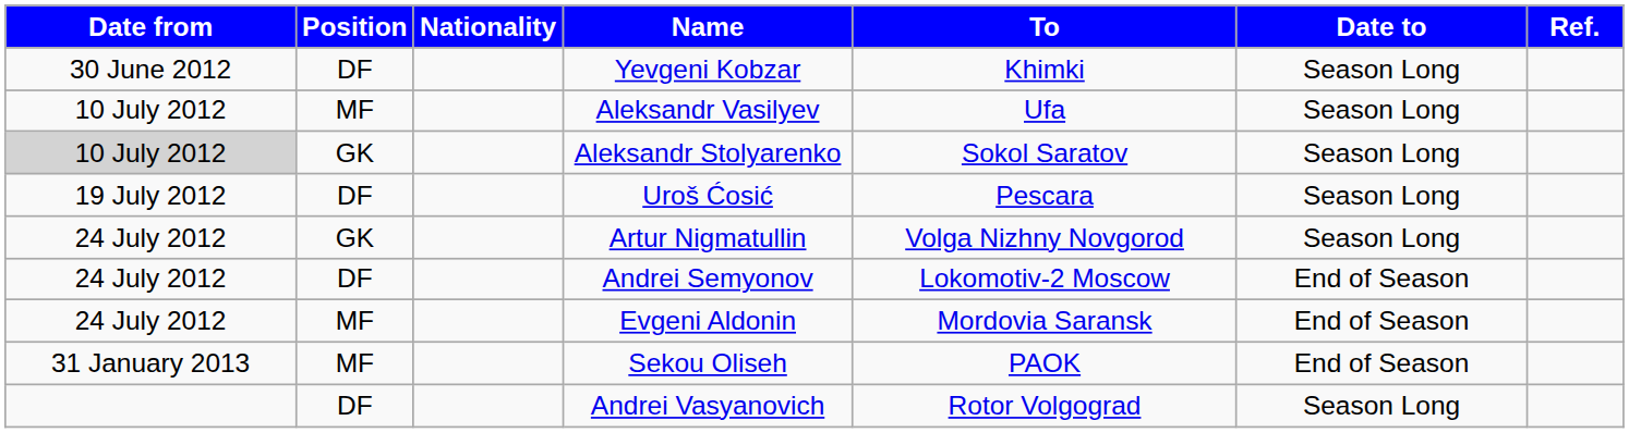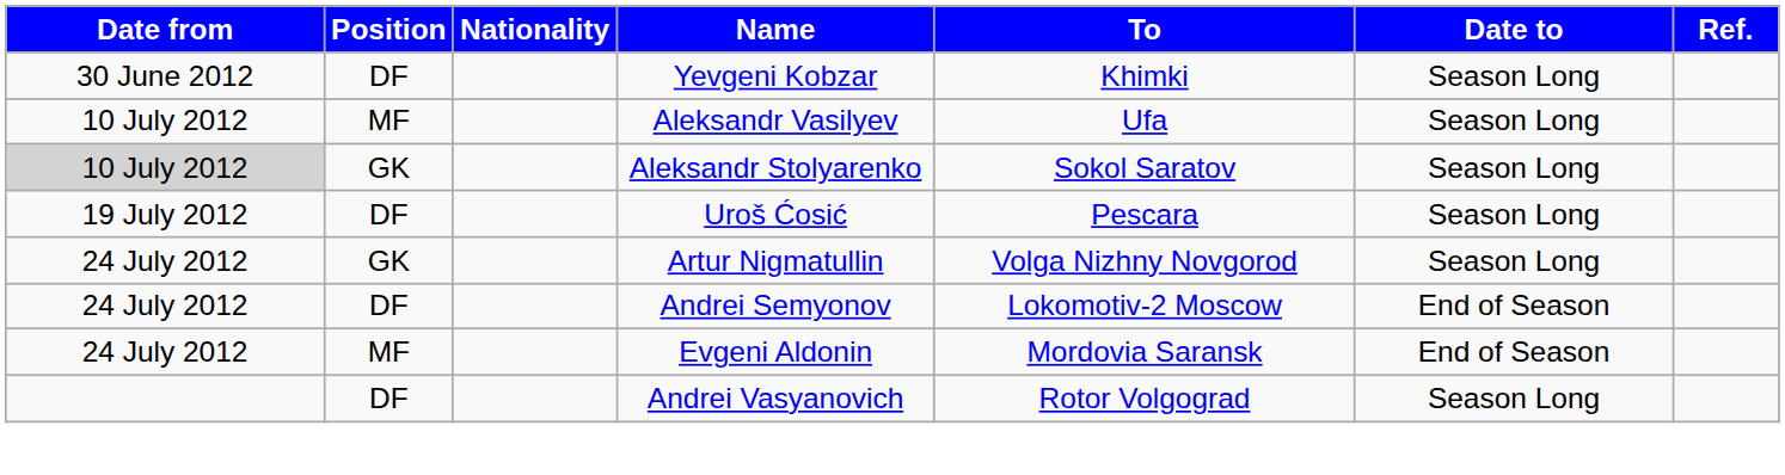 <table class="wikitable" style="text-align:center; font-size:90%; ">
 <tr>
 <th style="background:#00f; color:white; width:150px;">Date from</th>
 <th style="background:#00f; color:white; width:55px;">Position</th>
 <th style="background:#00f; color:white; width:55px;">Nationality</th>
 <th style="background:#00f; color:white; width:150px;">Name</th>
 <th style="background:#00f; color:white; width:200px;">To</th>
 <th style="background:#00f; color:white; width:150px;">Date to</th>
 <th style="background:#00f; color:white; width:45px;">Ref.</th>
 </tr>
 <tr>
 <td>30 June 2012</td>
 <td>DF</td>
 <td></td>
 <td><a href='#'>Yevgeni Kobzar</a></td>
 <td><a href='#'>Khimki</a></td>
 <td>Season Long</td>
 <td></td>
 </tr>
 <tr>
 <td>10 July 2012</td>
 <td>MF</td>
 <td></td>
 <td><a href='#'>Aleksandr Vasilyev</a></td>
 <td><a href='#'>Ufa</a></td>
 <td>Season Long</td>
 <td></td>
 </tr>
 <tr>
 <td style="background: lightgrey;">10 July 2012</td>
 <td>GK</td>
 <td></td>
 <td><a href='#'>Aleksandr Stolyarenko</a></td>
 <td><a href='#'>Sokol Saratov</a></td>
 <td>Season Long</td>
 <td></td>
 </tr>
 <tr>
 <td>19 July 2012</td>
 <td>DF</td>
 <td></td>
 <td><a href='#'>Uroš Ćosić</a></td>
 <td><a href='#'>Pescara</a></td>
 <td>Season Long</td>
 <td></td>
 </tr>
 <tr>
 <td>24 July 2012</td>
 <td>GK</td>
 <td></td>
 <td><a href='#'>Artur Nigmatullin</a></td>
 <td><a href='#'>Volga Nizhny Novgorod</a></td>
 <td>Season Long</td>
 <td></td>
 </tr>
 <tr>
 <td>24 July 2012</td>
 <td>DF</td>
 <td></td>
 <td><a href='#'>Andrei Semyonov</a></td>
 <td><a href='#'>Lokomotiv-2 Moscow</a></td>
 <td>End of Season</td>
 <td></td>
 </tr>
 <tr>
 <td>24 July 2012</td>
 <td>MF</td>
 <td></td>
 <td><a href='#'>Evgeni Aldonin</a></td>
 <td><a href='#'>Mordovia Saransk</a></td>
 <td>End of Season</td>
 <td></td>
 </tr>
 <tr>
-<td>31 January 2013</td>
-<td>MF</td>
-<td></td>
-<td><a href='#'>Sekou Oliseh</a></td>
-<td><a href='#'>PAOK</a></td>
-<td>End of Season</td>
-<td></td>
-</tr>
-<tr>
 <td></td>
 <td>DF</td>
 <td></td>
 <td><a href='#'>Andrei Vasyanovich</a></td>
 <td><a href='#'>Rotor Volgograd</a></td>
 <td>Season Long</td>
 <td></td>
 </tr>
 </table>
